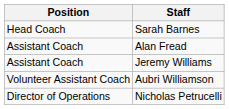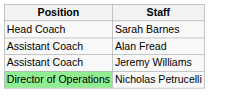 <table class="wikitable">
 <tr>
 <th>Position</th>
 <th>Staff</th>
 </tr>
 <tr>
 <td>Head Coach</td>
 <td>Sarah Barnes</td>
 </tr>
 <tr>
 <td>Assistant Coach</td>
 <td>Alan Fread</td>
 </tr>
 <tr>
 <td>Assistant Coach</td>
 <td>Jeremy Williams</td>
 </tr>
 <tr>
-<td>Volunteer Assistant Coach</td>
-<td>Aubri Williamson</td>
-</tr>
-<tr>
-<td>Director of Operations</td>
+<td style="background: lightgreen;">Director of Operations</td>
 <td>Nicholas Petrucelli</td>
 </tr>
 </table>
